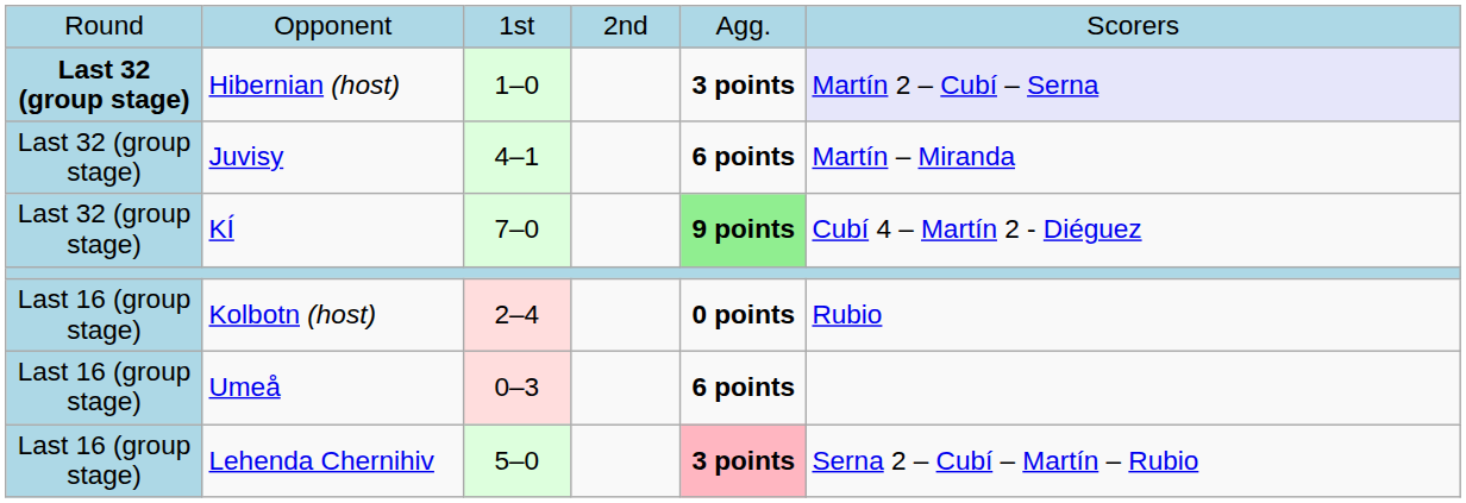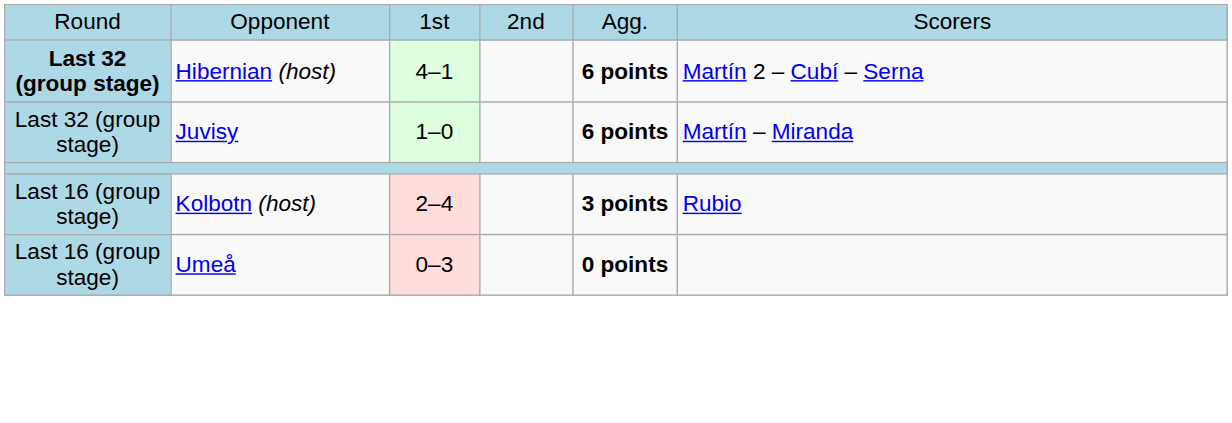 <table class="wikitable" style="text-align:center">
 <tr bgcolor=lightblue>
 <td width=150px>Round</td>
 <td width=200px>Opponent</td>
 <td width=80px>1st</td>
 <td width=80px>2nd</td>
 <td width=80px>Agg.</td>
 <td width=600px>Scorers</td>
 </tr>
 <tr>
 <td bgcolor=lightblue><strong>Last 32 (group stage)</strong></td>
 <td align=left> <a href='#'>Hibernian</a> <em>(host)</em></td>
-<td bgcolor="#ddffdd">1–0</td>
+<td bgcolor="#ddffdd">4–1</td>
 <td></td>
-<td><strong>3 points</strong></td>
-<td align=left style="background: lavender;"><a href='#'>Martín</a> 2 – <a href='#'>Cubí</a> – <a href='#'>Serna</a></td>
+<td><strong>6 points</strong></td>
+<td align=left><a href='#'>Martín</a> 2 – <a href='#'>Cubí</a> – <a href='#'>Serna</a></td>
 </tr>
 <tr>
 <td bgcolor=lightblue>Last 32 (group stage)</td>
 <td align=left> <a href='#'>Juvisy</a></td>
-<td bgcolor="#ddffdd">4–1</td>
+<td bgcolor="#ddffdd">1–0</td>
 <td></td>
 <td><strong>6 points</strong></td>
 <td align=left><a href='#'>Martín</a> – <a href='#'>Miranda</a></td>
-</tr>
-<tr>
-<td bgcolor=lightblue>Last 32 (group stage)</td>
-<td align=left> <a href='#'>KÍ</a></td>
-<td bgcolor="#ddffdd">7–0</td>
-<td></td>
-<td bgcolor=lightgreen><strong>9 points</strong></td>
-<td align=left><a href='#'>Cubí</a> 4 – <a href='#'>Martín</a> 2 - <a href='#'>Diéguez</a></td>
 </tr>
 <tr bgcolor=lightblue>
 <td colspan=6></td>
 </tr>
 <tr>
 <td bgcolor=lightblue>Last 16 (group stage)</td>
 <td align=left> <a href='#'>Kolbotn</a> <em>(host)</em></td>
 <td bgcolor="#ffdddd">2–4</td>
 <td></td>
-<td><strong>0 points</strong></td>
+<td><strong>3 points</strong></td>
 <td align=left><a href='#'>Rubio</a></td>
 </tr>
 <tr>
 <td bgcolor=lightblue>Last 16 (group stage)</td>
 <td align=left> <a href='#'>Umeå</a></td>
 <td bgcolor="#ffdddd">0–3</td>
 <td></td>
-<td><strong>6 points</strong></td>
-</tr>
-<tr>
-<td bgcolor=lightblue>Last 16 (group stage)</td>
-<td align=left> <a href='#'>Lehenda Chernihiv</a></td>
-<td bgcolor="#ddffdd">5–0</td>
-<td></td>
-<td bgcolor=lightpink><strong>3 points</strong></td>
-<td align=left><a href='#'>Serna</a> 2 – <a href='#'>Cubí</a> – <a href='#'>Martín</a> – <a href='#'>Rubio</a></td>
+<td><strong>0 points</strong></td>
 </tr>
 </table>
